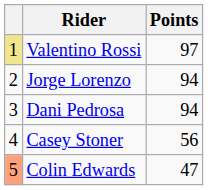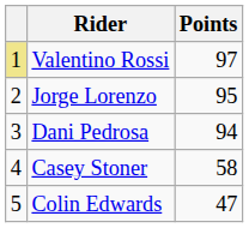 <table class="wikitable" style="font-size: 95%;">
 <tr>
 <th></th>
 <th>Rider</th>
 <th>Points</th>
 </tr>
 <tr>
 <td align=center style="background: khaki;">1</td>
 <td> <a href='#'>Valentino Rossi</a></td>
 <td align=right>97</td>
 </tr>
 <tr>
 <td align=center>2</td>
 <td> <a href='#'>Jorge Lorenzo</a></td>
-<td align=right>94</td>
+<td align=right>95</td>
 </tr>
 <tr>
 <td align=center>3</td>
 <td> <a href='#'>Dani Pedrosa</a></td>
 <td align=right>94</td>
 </tr>
 <tr>
 <td align=center>4</td>
 <td> <a href='#'>Casey Stoner</a></td>
-<td align=right>56</td>
+<td align=right>58</td>
 </tr>
 <tr>
-<td align=center style="background: lightsalmon;">5</td>
+<td align=center>5</td>
 <td> <a href='#'>Colin Edwards</a></td>
 <td align=right>47</td>
 </tr>
 </table>
